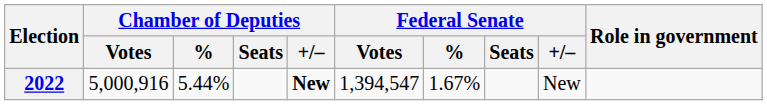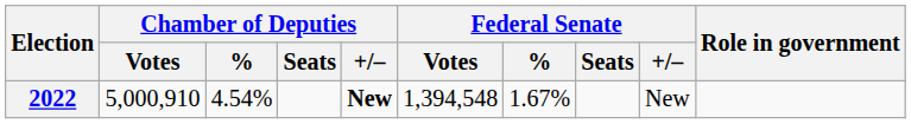 <table class=wikitable style=text-align:center>
 <tr>
 <th rowspan="2">Election</th>
 <th colspan="4"><a href='#'>Chamber of Deputies</a></th>
 <th colspan="4"><a href='#'>Federal Senate</a></th>
 <th rowspan="2"><strong>Role in government</strong></th>
 </tr>
 <tr>
 <th><strong>Votes</strong></th>
 <th><strong>%</strong></th>
 <th><strong>Seats</strong></th>
 <th>+/–</th>
 <th><strong>Votes</strong></th>
 <th><strong>%</strong></th>
 <th><strong>Seats</strong></th>
 <th>+/–</th>
 </tr>
 <tr>
 <th><a href='#'>2022</a></th>
-<td align="center">5,000,916</td>
-<td align="center">5.44%</td>
+<td align="center">5,000,910</td>
+<td align="center">4.54%</td>
 <td style="text-align:center;"></td>
 <td><strong>New</strong></td>
-<td align="center">1,394,547</td>
+<td align="center">1,394,548</td>
 <td align="center">1.67%</td>
 <td style="text-align:center;"></td>
 <td>New</td>
 <td></td>
 </tr>
 </table>
